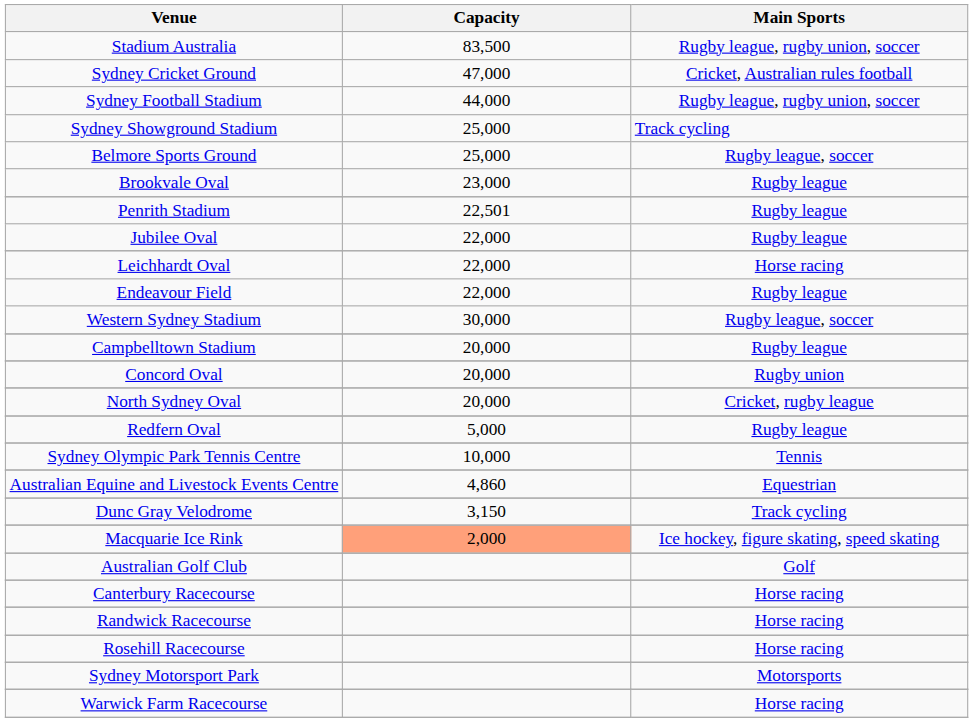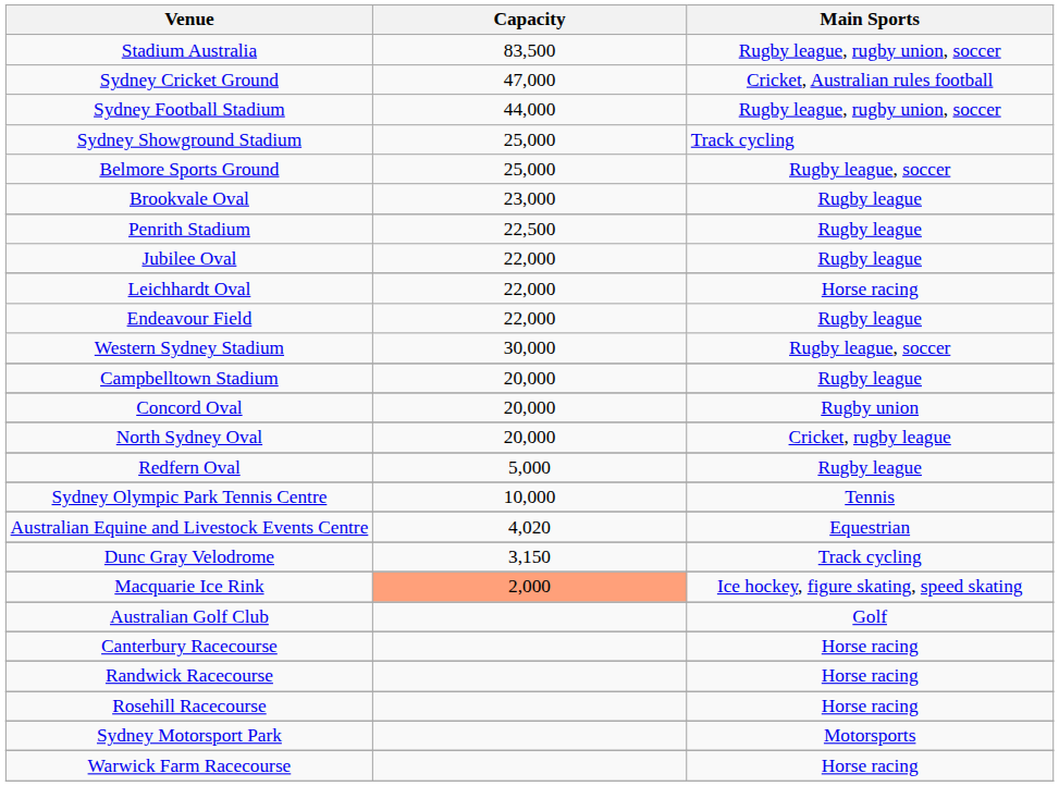 <table class="wikitable"  style="width:auto; margin:auto;">
 <tr>
 <th>Venue</th>
 <th>Capacity</th>
 <th>Main Sports</th>
 </tr>
 <tr style="text-align:center;">
 <td style="width:35%; "><a href='#'>Stadium Australia</a></td>
 <td style="width:30%; ">83,500</td>
 <td style="width:35%; "><a href='#'>Rugby league</a>, <a href='#'>rugby union</a>, <a href='#'>soccer</a></td>
 </tr>
 <tr>
 <td style="width:35%; text-align:center;"><a href='#'>Sydney Cricket Ground</a></td>
 <td style="width:30%; text-align:center;">47,000</td>
 <td style="width:35%; text-align:center;"><a href='#'>Cricket</a>, <a href='#'>Australian rules football</a></td>
 </tr>
 <tr style="text-align:center;">
 <td style="width:35%; "><a href='#'>Sydney Football Stadium</a></td>
 <td style="width:30%; ">44,000</td>
 <td style="width:35%; "><a href='#'>Rugby league</a>, <a href='#'>rugby union</a>, <a href='#'>soccer</a></td>
 </tr>
 <tr>
 <td style="width:35%; text-align:center;"><a href='#'>Sydney Showground Stadium</a></td>
 <td style="width:30%; text-align:center;">25,000</td>
 <td style="width:35%; "><a href='#'>Track cycling</a></td>
 </tr>
 <tr style="text-align:center;">
 <td style="width:35%; "><a href='#'>Belmore Sports Ground</a></td>
 <td style="width:30%; ">25,000</td>
 <td style="width:35%; "><a href='#'>Rugby league</a>, <a href='#'>soccer</a></td>
 </tr>
 <tr style="text-align:center;">
 <td style="width:35%; "><a href='#'>Brookvale Oval</a></td>
 <td style="width:30%; ">23,000</td>
 <td style="width:35%; "><a href='#'>Rugby league</a></td>
 </tr>
 <tr>
 </tr>
 <tr>
 </tr>
 <tr style="text-align:center;">
 <td style="width:35%; text-align:center;"><a href='#'>Penrith Stadium</a></td>
-<td style="width:30%; text-align:center;">22,501</td>
+<td style="width:30%; text-align:center;">22,500</td>
 <td style="width:35%; text-align:center;"><a href='#'>Rugby league</a></td>
 </tr>
 <tr style="text-align:center;">
 <td style="width:35%; "><a href='#'>Jubilee Oval</a></td>
 <td style="width:30%; ">22,000</td>
 <td style="width:35%; "><a href='#'>Rugby league</a></td>
 </tr>
 <tr>
 </tr>
 <tr style="text-align:center;">
 <td style="width:35%; "><a href='#'>Leichhardt Oval</a></td>
 <td style="width:30%; ">22,000</td>
 <td style="width:35%; "><a href='#'>Horse racing</a></td>
 </tr>
 <tr style="text-align:center;">
 <td style="width:35%; "><a href='#'>Endeavour Field</a></td>
 <td style="width:30%; ">22,000</td>
 <td style="width:35%; "><a href='#'>Rugby league</a></td>
 </tr>
 <tr style="text-align:center;">
 <td style="width:35%; "><a href='#'>Western Sydney Stadium</a></td>
 <td style="width:30%; ">30,000</td>
 <td style="width:35%; "><a href='#'>Rugby league</a>, <a href='#'>soccer</a></td>
 </tr>
 <tr>
 </tr>
 <tr style="text-align:center;">
 <td style="width:35%; "><a href='#'>Campbelltown Stadium</a></td>
 <td style="width:30%; ">20,000</td>
 <td style="width:35%; "><a href='#'>Rugby league</a></td>
 </tr>
 <tr>
 </tr>
 <tr style="text-align:center;">
 <td style="width:35%; "><a href='#'>Concord Oval</a></td>
 <td style="width:30%; ">20,000</td>
 <td style="width:35%; "><a href='#'>Rugby union</a></td>
 </tr>
 <tr>
 </tr>
 <tr style="text-align:center;">
 <td style="width:35%; "><a href='#'>North Sydney Oval</a></td>
 <td style="width:30%; ">20,000</td>
 <td style="width:35%; "><a href='#'>Cricket</a>, <a href='#'>rugby league</a></td>
 </tr>
 <tr>
 </tr>
 <tr style="text-align:center;">
 <td style="width:35%; "><a href='#'>Redfern Oval</a></td>
 <td style="width:30%; ">5,000</td>
 <td style="width:35%; "><a href='#'>Rugby league</a></td>
 </tr>
 <tr>
 </tr>
 <tr style="text-align:center;">
 <td style="width:35%; "><a href='#'>Sydney Olympic Park Tennis Centre</a></td>
 <td style="width:30%; ">10,000</td>
 <td style="width:35%; "><a href='#'>Tennis</a></td>
 </tr>
 <tr>
 </tr>
 <tr style="text-align:center;">
 <td style="width:35%; "><a href='#'>Australian Equine and Livestock Events Centre</a></td>
-<td style="width:30%; ">4,860</td>
+<td style="width:30%; ">4,020</td>
 <td style="width:35%; "><a href='#'>Equestrian</a></td>
 </tr>
 <tr>
 </tr>
 <tr style="text-align:center;">
 <td style="width:35%; "><a href='#'>Dunc Gray Velodrome</a></td>
 <td style="width:30%; ">3,150</td>
 <td style="width:35%; "><a href='#'>Track cycling</a></td>
 </tr>
 <tr>
 </tr>
 <tr style="text-align:center;">
 <td style="width:35%; "><a href='#'>Macquarie Ice Rink</a></td>
 <td style="background: lightsalmon; width:30%; ">2,000</td>
 <td style="width:35%; "><a href='#'>Ice hockey</a>, <a href='#'>figure skating</a>, <a href='#'>speed skating</a></td>
 </tr>
 <tr>
 </tr>
 <tr style="text-align:center;">
 <td style="width:35%; "><a href='#'>Australian Golf Club</a></td>
 <td style="width:30%; "></td>
 <td style="width:35%; "><a href='#'>Golf</a></td>
 </tr>
 <tr>
 </tr>
 <tr style="text-align:center;">
 <td style="width:35%; "><a href='#'>Canterbury Racecourse</a></td>
 <td style="width:30%; "></td>
 <td style="width:35%; "><a href='#'>Horse racing</a></td>
 </tr>
 <tr>
 </tr>
 <tr style="text-align:center;">
 <td style="width:35%; "><a href='#'>Randwick Racecourse</a></td>
 <td style="width:30%; "></td>
 <td style="width:35%; "><a href='#'>Horse racing</a></td>
 </tr>
 <tr>
 </tr>
 <tr style="text-align:center;">
 <td style="width:35%; "><a href='#'>Rosehill Racecourse</a></td>
 <td style="width:30%; "></td>
 <td style="width:35%; "><a href='#'>Horse racing</a></td>
 </tr>
 <tr>
 </tr>
 <tr style="text-align:center;">
 <td style="width:35%; "><a href='#'>Sydney Motorsport Park</a></td>
 <td style="width:30%; "></td>
 <td style="width:35%; "><a href='#'>Motorsports</a></td>
 </tr>
 <tr>
 </tr>
 <tr style="text-align:center;">
 <td style="width:35%; "><a href='#'>Warwick Farm Racecourse</a></td>
 <td style="width:30%; "></td>
 <td style="width:35%; "><a href='#'>Horse racing</a></td>
 </tr>
 <tr>
 </tr>
 </table>
